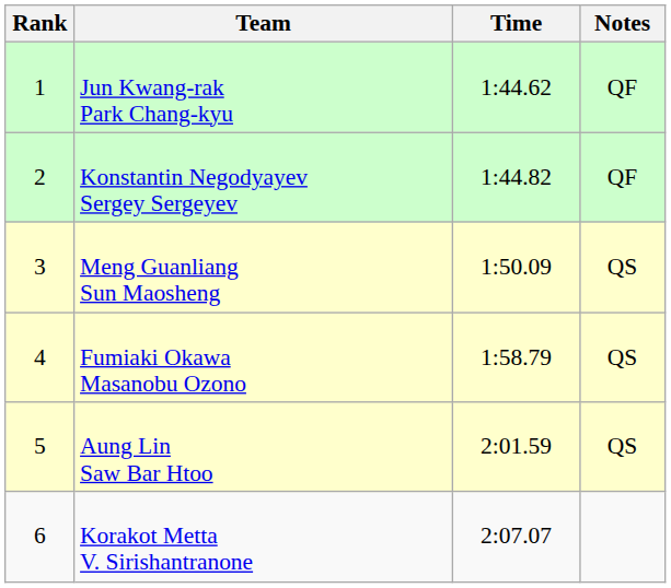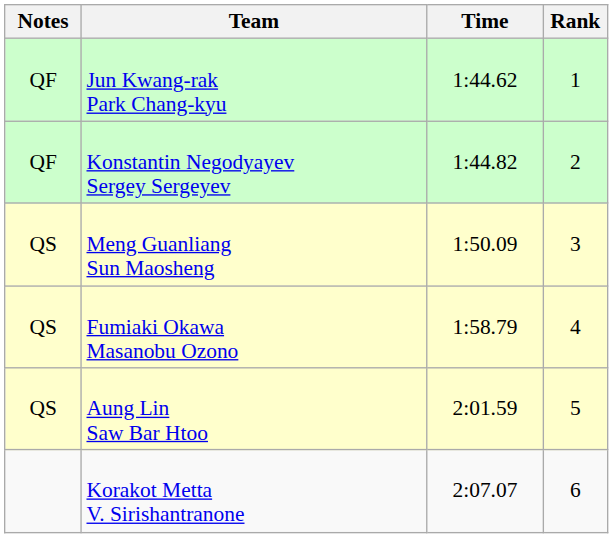 <table class=wikitable style="text-align:center">
 <tr>
-<th width=40>Rank</th>
+<th width=50>Notes</th>
 <th width=250>Team</th>
 <th width=80>Time</th>
-<th width=50>Notes</th>
+<th width=40>Rank</th>
 </tr>
 <tr bgcolor="ccffcc">
-<td>1</td>
+<td>QF</td>
 <td align=left><br><a href='#'>Jun Kwang-rak</a><br><a href='#'>Park Chang-kyu</a></td>
 <td>1:44.62</td>
-<td>QF</td>
+<td>1</td>
 </tr>
 <tr bgcolor="ccffcc">
-<td>2</td>
+<td>QF</td>
 <td align=left><br><a href='#'>Konstantin Negodyayev</a><br><a href='#'>Sergey Sergeyev</a></td>
 <td>1:44.82</td>
-<td>QF</td>
+<td>2</td>
 </tr>
 <tr bgcolor="#ffffcc">
-<td>3</td>
+<td>QS</td>
 <td align=left><br><a href='#'>Meng Guanliang</a><br><a href='#'>Sun Maosheng</a></td>
 <td>1:50.09</td>
-<td>QS</td>
+<td>3</td>
 </tr>
 <tr bgcolor="#ffffcc">
-<td>4</td>
+<td>QS</td>
 <td align=left><br><a href='#'>Fumiaki Okawa</a><br><a href='#'>Masanobu Ozono</a></td>
 <td>1:58.79</td>
-<td>QS</td>
+<td>4</td>
 </tr>
 <tr bgcolor="#ffffcc">
-<td>5</td>
+<td>QS</td>
 <td align=left><br><a href='#'>Aung Lin</a><br><a href='#'>Saw Bar Htoo</a></td>
 <td>2:01.59</td>
-<td>QS</td>
+<td>5</td>
 </tr>
 <tr>
-<td>6</td>
+<td></td>
 <td align=left><br><a href='#'>Korakot Metta</a><br><a href='#'>V. Sirishantranone</a></td>
 <td>2:07.07</td>
-<td></td>
+<td>6</td>
 </tr>
 </table>
